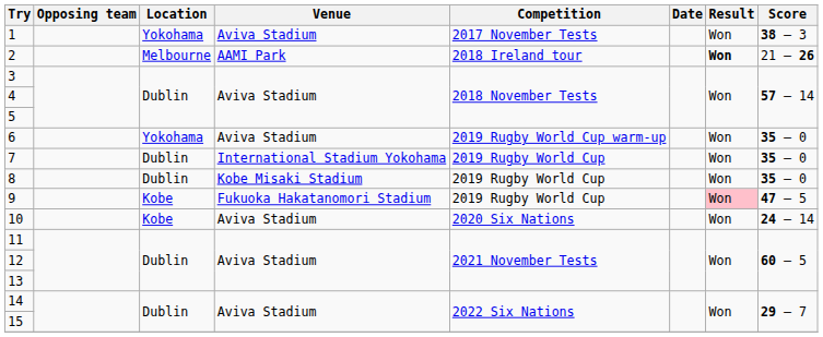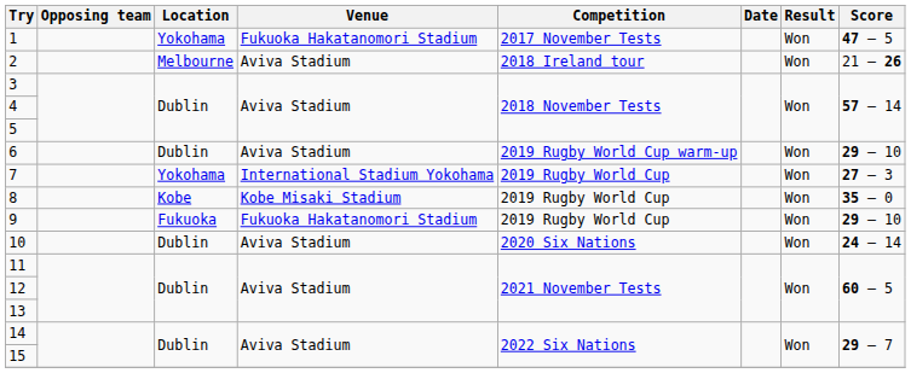 <table class="wikitable sortable" style="font-size:95%">
 <tr>
 <th>Try</th>
 <th>Opposing team</th>
 <th>Location</th>
 <th>Venue</th>
 <th>Competition</th>
 <th>Date</th>
 <th>Result</th>
 <th>Score</th>
 </tr>
 <tr>
 <td>1</td>
 <td></td>
 <td><a href='#'>Yokohama</a></td>
-<td><a href='#'>Aviva Stadium</a></td>
+<td><a href='#'>Fukuoka Hakatanomori Stadium</a></td>
 <td><a href='#'>2017 November Tests</a></td>
 <td></td>
 <td>Won</td>
-<td><strong>38</strong> – 3</td>
+<td><strong>47</strong> –  5</td>
 </tr>
 <tr>
 <td>2</td>
 <td></td>
 <td><a href='#'>Melbourne</a></td>
-<td><a href='#'>AAMI Park</a></td>
+<td>Aviva Stadium</td>
 <td><a href='#'>2018 Ireland tour</a></td>
 <td></td>
-<td><strong>Won</strong></td>
+<td>Won</td>
 <td>21 – <strong>26</strong></td>
 </tr>
 <tr>
 <td>3</td>
 <td rowspan="3"></td>
 <td rowspan="3">Dublin</td>
 <td rowspan="3">Aviva Stadium</td>
 <td rowspan="3"><a href='#'>2018 November Tests</a></td>
 <td rowspan="3"></td>
 <td rowspan="3">Won</td>
 <td rowspan="3"><strong>57</strong> – 14</td>
 </tr>
 <tr>
 <td>4</td>
 </tr>
 <tr>
 <td>5</td>
 </tr>
 <tr>
 <td>6</td>
 <td></td>
-<td><a href='#'>Yokohama</a></td>
+<td>Dublin</td>
 <td>Aviva Stadium</td>
 <td><a href='#'>2019 Rugby World Cup warm-up</a></td>
 <td></td>
 <td>Won</td>
-<td><strong>35</strong> – 0</td>
+<td><strong>29</strong> – 10</td>
 </tr>
 <tr>
 <td>7</td>
 <td></td>
-<td>Dublin</td>
+<td><a href='#'>Yokohama</a></td>
 <td><a href='#'>International Stadium Yokohama</a></td>
 <td><a href='#'>2019 Rugby World Cup</a></td>
 <td></td>
 <td>Won</td>
-<td><strong>35</strong> – 0</td>
+<td><strong>27</strong> – 3</td>
 </tr>
 <tr>
 <td>8</td>
 <td></td>
-<td>Dublin</td>
+<td><a href='#'>Kobe</a></td>
 <td><a href='#'>Kobe Misaki Stadium</a></td>
 <td>2019 Rugby World Cup</td>
 <td></td>
 <td>Won</td>
 <td><strong>35</strong> – 0</td>
 </tr>
 <tr>
 <td>9</td>
 <td></td>
-<td><a href='#'>Kobe</a></td>
+<td><a href='#'>Fukuoka</a></td>
 <td><a href='#'>Fukuoka Hakatanomori Stadium</a></td>
 <td>2019 Rugby World Cup</td>
 <td></td>
-<td style="background: pink;">Won</td>
-<td><strong>47</strong> –  5</td>
+<td>Won</td>
+<td><strong>29</strong> – 10</td>
 </tr>
 <tr>
 <td>10</td>
 <td></td>
-<td><a href='#'>Kobe</a></td>
+<td>Dublin</td>
 <td>Aviva Stadium</td>
 <td><a href='#'>2020 Six Nations</a></td>
 <td></td>
 <td>Won</td>
 <td><strong>24</strong> –  14</td>
 </tr>
 <tr>
 <td>11</td>
 <td rowspan="3"></td>
 <td rowspan="3">Dublin</td>
 <td rowspan="3">Aviva Stadium</td>
 <td rowspan="3"><a href='#'>2021 November Tests</a></td>
 <td rowspan="3"></td>
 <td rowspan="3">Won</td>
 <td rowspan="3"><strong>60</strong> –  5</td>
 </tr>
 <tr>
 <td>12</td>
 </tr>
 <tr>
 <td>13</td>
 </tr>
 <tr>
 <td>14</td>
 <td rowspan="2"></td>
 <td rowspan="2">Dublin</td>
 <td rowspan="2">Aviva Stadium</td>
 <td rowspan="2"><a href='#'>2022 Six Nations</a></td>
 <td rowspan="2"></td>
 <td rowspan="2">Won</td>
 <td rowspan="2"><strong>29</strong> –  7</td>
 </tr>
 <tr>
 <td>15</td>
 </tr>
 <tr>
 </tr>
 </table>
